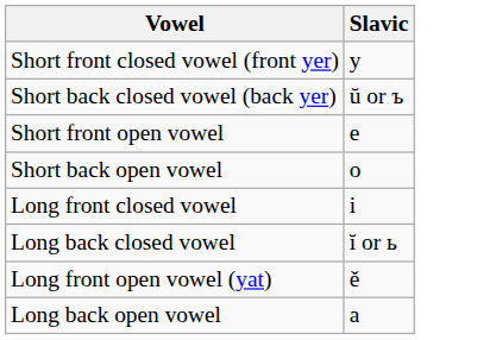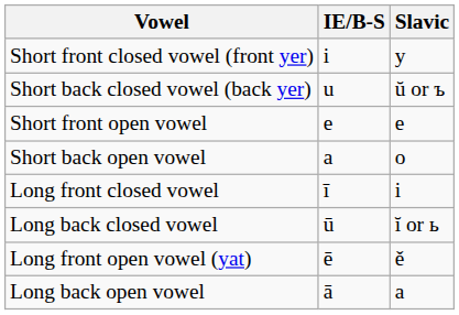 <table class="wikitable">
 <tr>
 <th>Vowel</th>
+<th>IE/B-S</th>
 <th>Slavic</th>
 </tr>
 <tr>
 <td>Short front closed vowel (front <a href='#'>yer</a>)</td>
+<td>i</td>
 <td>y </td>
 </tr>
 <tr>
 <td>Short back closed vowel (back <a href='#'>yer</a>)</td>
+<td>u</td>
 <td>ŭ or ъ</td>
 </tr>
 <tr>
 <td>Short front open vowel</td>
 <td>e</td>
+<td>e</td>
 </tr>
 <tr>
 <td>Short back open vowel</td>
+<td>a</td>
 <td>o</td>
 </tr>
 <tr>
 <td>Long front closed vowel</td>
+<td>ī</td>
 <td>i</td>
 </tr>
 <tr>
 <td>Long back closed vowel</td>
+<td>ū</td>
 <td>ĭ or ь</td>
 </tr>
 <tr>
 <td>Long front open vowel (<a href='#'>yat</a>)</td>
+<td>ē</td>
 <td>ě</td>
 </tr>
 <tr>
 <td>Long back open vowel</td>
+<td>ā</td>
 <td>a</td>
 </tr>
 </table>
